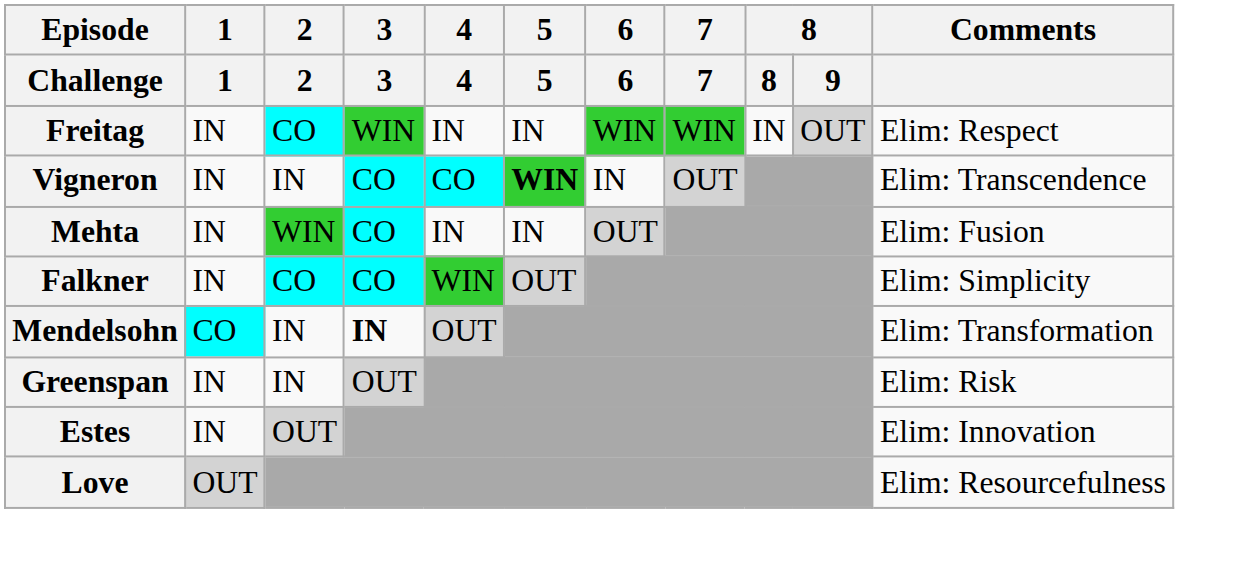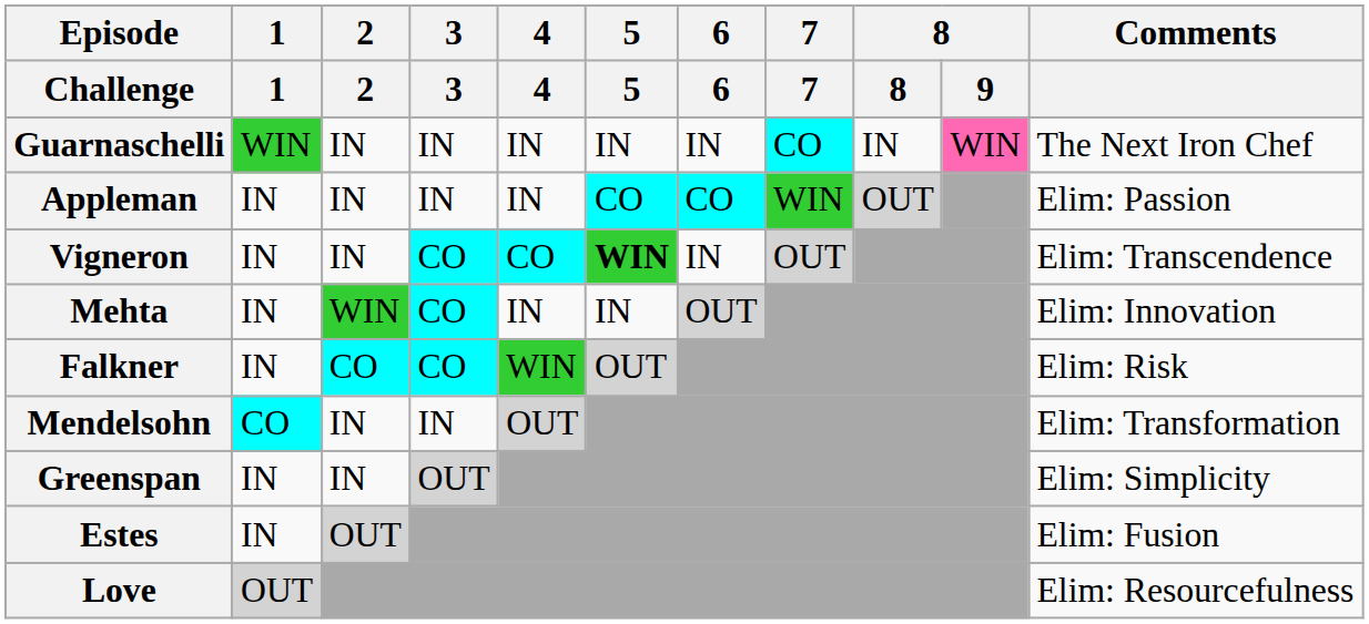 <table class="wikitable" align=>
 <tr>
 <th>Episode</th>
 <th>1</th>
 <th>2</th>
 <th>3</th>
 <th>4</th>
 <th>5</th>
 <th>6</th>
 <th>7</th>
 <th colspan=2;>8</th>
 <th>Comments</th>
 </tr>
 <tr>
 <th>Challenge</th>
 <th>1</th>
 <th>2</th>
 <th>3</th>
 <th>4</th>
 <th>5</th>
 <th>6</th>
 <th>7</th>
 <th>8</th>
 <th>9</th>
 <th></th>
 </tr>
 <tr>
-<th>Freitag</th>
-<td>IN</td>
-<td style="background:aqua;">CO</td>
+<th>Guarnaschelli</th>
 <td style="background:limegreen;">WIN</td>
 <td>IN</td>
 <td>IN</td>
+<td>IN</td>
+<td>IN</td>
+<td>IN</td>
+<td style="background:aqua;">CO</td>
+<td>IN</td>
+<td style="background:hotpink;">WIN</td>
+<td>The Next Iron Chef</td>
+</tr>
+<tr>
+<th>Appleman</th>
+<td>IN</td>
+<td>IN</td>
+<td>IN</td>
+<td>IN</td>
+<td style="background:aqua;">CO</td>
+<td style="background:aqua;">CO</td>
 <td style="background:limegreen;">WIN</td>
-<td style="background:limegreen;">WIN</td>
-<td>IN</td>
 <td style="background:lightgrey;">OUT</td>
-<td>Elim: Respect</td>
+<td colspan="1" style="background:darkgrey;"></td>
+<td>Elim: Passion</td>
 </tr>
 <tr>
 <th>Vigneron</th>
 <td>IN</td>
 <td>IN</td>
 <td style="background:aqua;">CO</td>
 <td style="background:aqua;">CO</td>
 <td style="background:limegreen;"><strong>WIN</strong></td>
 <td>IN</td>
 <td style="background:lightgrey;">OUT</td>
 <td colspan="2" style="background:darkgrey;"></td>
 <td>Elim: Transcendence</td>
 </tr>
 <tr>
 <th>Mehta</th>
 <td>IN</td>
 <td style="background:limegreen;">WIN</td>
 <td style="background:aqua;">CO</td>
 <td>IN</td>
 <td>IN</td>
 <td style="background:lightgrey;">OUT</td>
 <td colspan="3" style="background:darkgrey;"></td>
-<td>Elim: Fusion</td>
+<td>Elim: Innovation</td>
 </tr>
 <tr>
 <th>Falkner</th>
 <td>IN</td>
 <td style="background:aqua;">CO</td>
 <td style="background:aqua;">CO</td>
 <td style="background:limegreen;">WIN</td>
 <td style="background:lightgrey;">OUT</td>
 <td colspan="4" style="background:darkgrey;"></td>
-<td>Elim: Simplicity</td>
+<td>Elim: Risk</td>
 </tr>
 <tr>
 <th>Mendelsohn</th>
 <td style="background:aqua;">CO</td>
 <td>IN</td>
-<td><strong>IN</strong></td>
+<td>IN</td>
 <td style="background:lightgrey;">OUT</td>
 <td colspan="5" style="background:darkgrey;"></td>
 <td>Elim: Transformation</td>
 </tr>
 <tr>
 <th>Greenspan</th>
 <td>IN</td>
 <td>IN</td>
 <td style="background:lightgrey;">OUT</td>
 <td colspan="6" style="background:darkgrey;"></td>
-<td>Elim: Risk</td>
+<td>Elim: Simplicity</td>
 </tr>
 <tr>
 <th>Estes</th>
 <td>IN</td>
 <td style="background:lightgrey;">OUT</td>
 <td colspan="7" style="background:darkgrey;"></td>
-<td>Elim: Innovation</td>
+<td>Elim: Fusion</td>
 </tr>
 <tr>
 <th>Love</th>
 <td style="background:lightgrey;">OUT</td>
 <td colspan="8" style="background:darkgrey;"></td>
 <td>Elim: Resourcefulness</td>
 </tr>
 </table>
